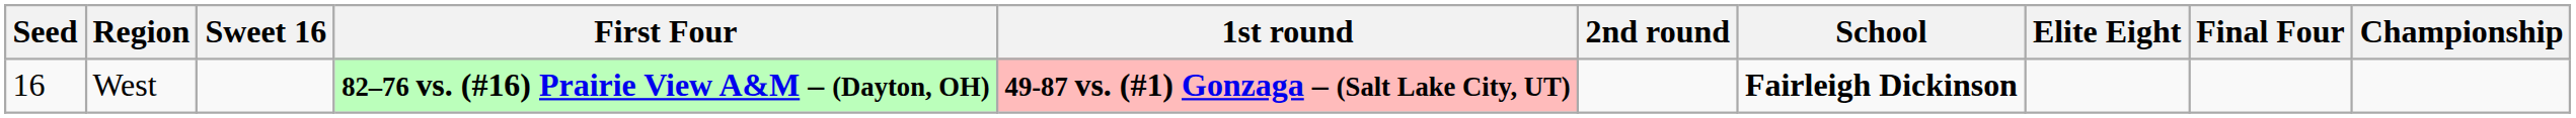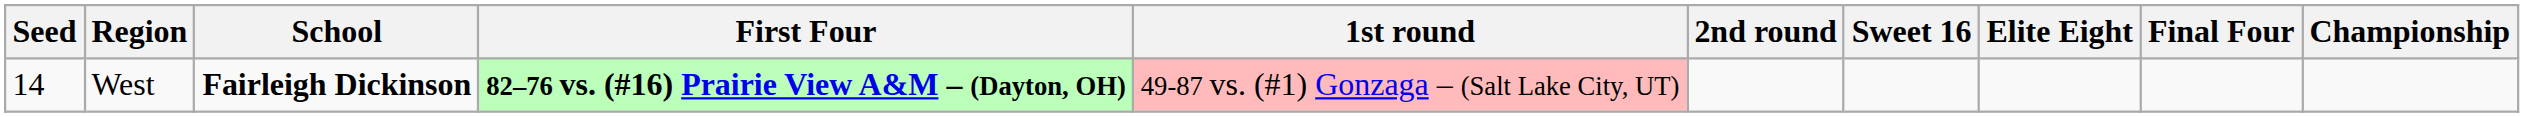 <table class="sortable wikitable" style="white-space:nowrap; font-size:90%;">
 <tr>
 <th>Seed</th>
 <th>Region</th>
-<th>Sweet 16</th>
+<th>School</th>
 <th>First Four</th>
 <th>1st round</th>
 <th>2nd round</th>
-<th>School</th>
+<th>Sweet 16</th>
 <th>Elite Eight</th>
 <th>Final Four</th>
 <th>Championship</th>
 </tr>
 <tr>
-<td>16</td>
+<td>14</td>
 <td>West</td>
+<td><strong>Fairleigh Dickinson</strong></td>
+<td style="background:#bfb;"><strong><small> 82–76 </small> vs. (#16) <a href='#'>Prairie View A&M</a> – <small>(Dayton, OH)</small></strong></td>
+<td style="background:#fbb;"><small> 49-87 </small> vs. (#1) <a href='#'>Gonzaga</a> – <small>(Salt Lake City, UT)</small></td>
 <td></td>
-<td style="background:#bfb;"><strong><small> 82–76 </small> vs. (#16) <a href='#'>Prairie View A&M</a> – <small>(Dayton, OH)</small></strong></td>
-<td style="background:#fbb;"><strong><small> 49-87 </small> vs. (#1) <a href='#'>Gonzaga</a> – <small>(Salt Lake City, UT)</small></strong></td>
 <td></td>
-<td><strong>Fairleigh Dickinson</strong></td>
 <td></td>
 <td></td>
 <td></td>
 </tr>
 </table>
